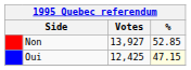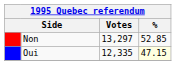 <table class="wikitable" style="font-size: 95%; clear:both">
 <tr style="background-color:#E9E9E9">
 <th colspan=4><a href='#'>1995 Quebec referendum</a></th>
 </tr>
 <tr style="background-color:#E9E9E9">
 <th colspan=2 style="width: 130px">Side</th>
 <th style="width: 50px">Votes</th>
 <th style="width: 40px">%</th>
 </tr>
 <tr>
 <td bgcolor="red"></td>
 <td>Non</td>
-<td>13,927</td>
+<td>13,297</td>
 <td>52.85</td>
 </tr>
 <tr>
 <td bgcolor="blue"></td>
 <td>Oui</td>
-<td>12,425</td>
+<td>12,335</td>
 <td style="background: lightyellow;">47.15</td>
 </tr>
 <tr>
 </tr>
 </table>
